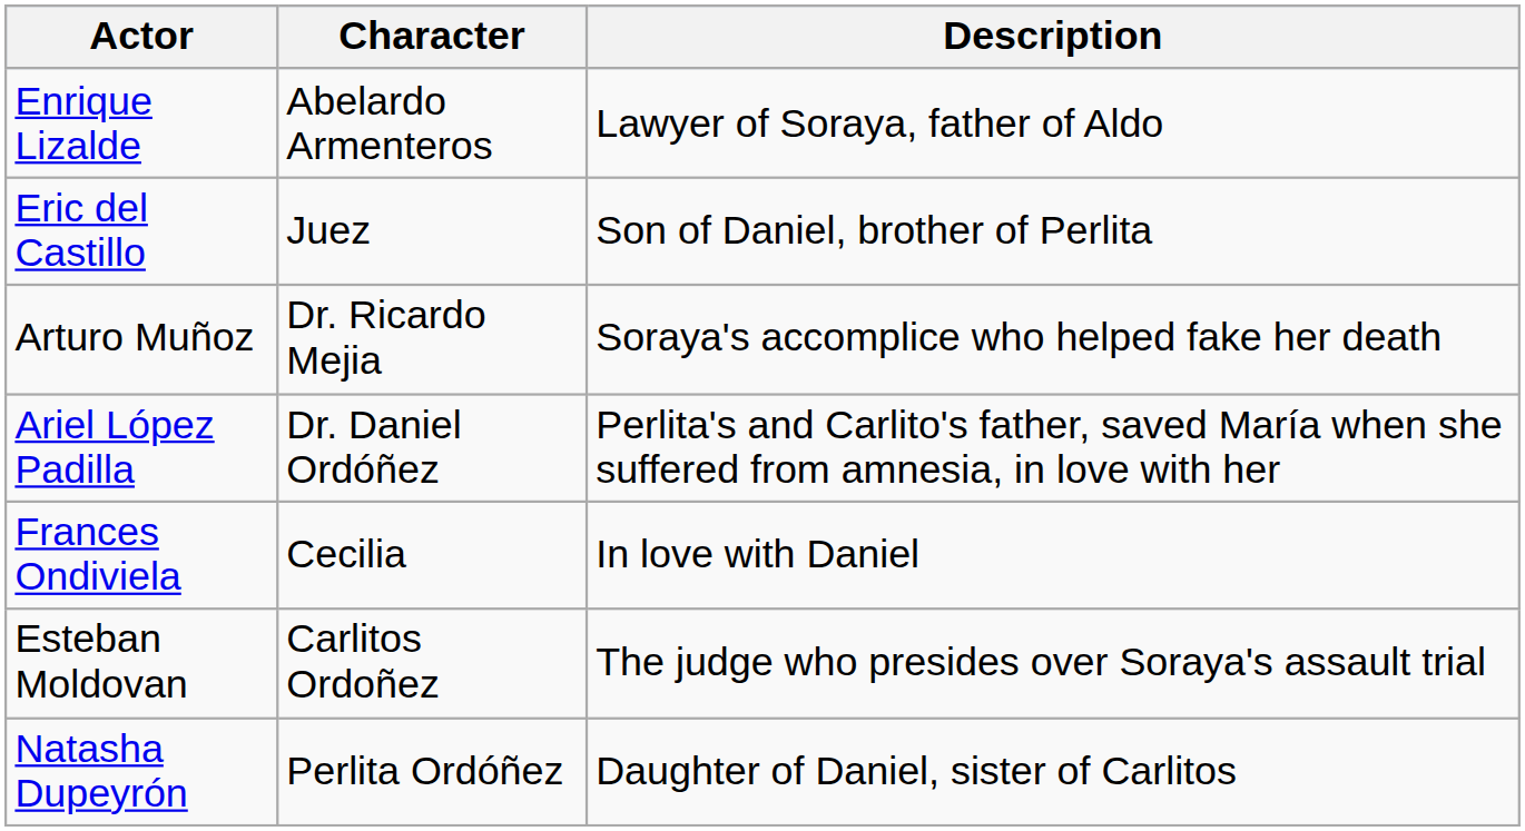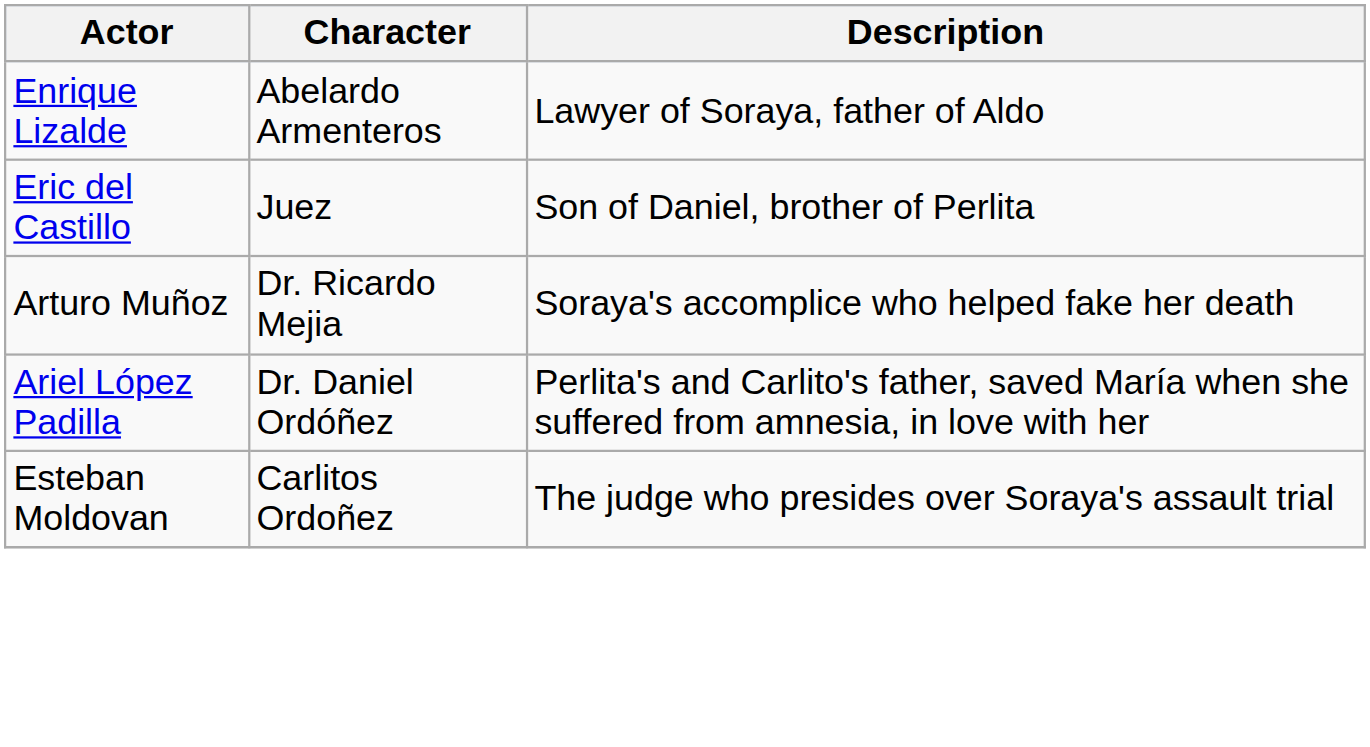 <table class="wikitable">
 <tr style="background:#b0c4de; text-align:center;">
 <th>Actor</th>
 <th>Character</th>
 <th>Description</th>
 </tr>
 <tr>
 <td><a href='#'>Enrique Lizalde</a></td>
 <td>Abelardo Armenteros</td>
 <td>Lawyer of Soraya, father of Aldo</td>
 </tr>
 <tr>
 <td><a href='#'>Eric del Castillo</a></td>
 <td>Juez</td>
 <td>Son of Daniel, brother of Perlita</td>
 </tr>
 <tr>
 <td>Arturo Muñoz</td>
 <td>Dr. Ricardo Mejia</td>
 <td>Soraya's accomplice who helped fake her death</td>
 </tr>
 <tr>
 <td><a href='#'>Ariel López Padilla</a></td>
 <td>Dr. Daniel Ordóñez</td>
 <td>Perlita's and Carlito's father, saved María when she suffered from amnesia, in love with her</td>
 </tr>
 <tr>
-<td><a href='#'>Frances Ondiviela</a></td>
-<td>Cecilia</td>
-<td>In love with Daniel</td>
-</tr>
-<tr>
 <td>Esteban Moldovan</td>
 <td>Carlitos Ordoñez</td>
 <td>The judge who presides over Soraya's assault trial</td>
 </tr>
 <tr>
-<td><a href='#'>Natasha Dupeyrón</a></td>
-<td>Perlita Ordóñez</td>
-<td>Daughter of Daniel, sister of Carlitos</td>
-</tr>
-<tr>
 </tr>
 </table>
